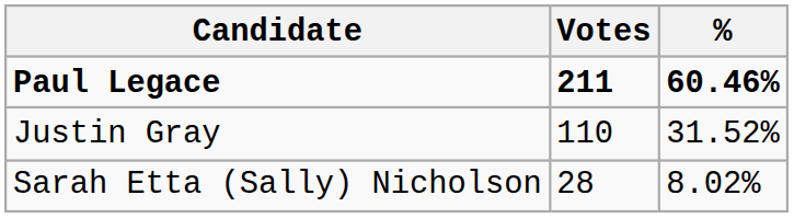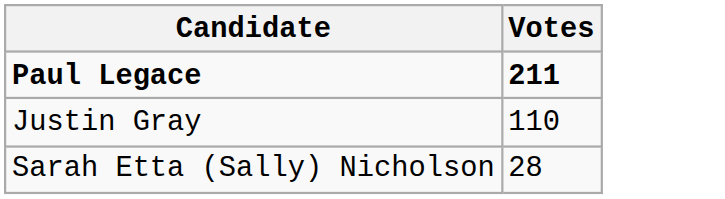 <table class="wikitable">
 <tr>
 <th>Candidate</th>
 <th>Votes</th>
-<th>%</th>
 </tr>
 <tr>
 <td><strong>Paul Legace</strong></td>
 <td><strong>211</strong></td>
-<td><strong>60.46%</strong></td>
 </tr>
 <tr>
 <td>Justin Gray</td>
 <td>110</td>
-<td>31.52%</td>
 </tr>
 <tr>
 <td>Sarah Etta (Sally) Nicholson</td>
 <td>28</td>
-<td>8.02%</td>
 </tr>
 </table>
